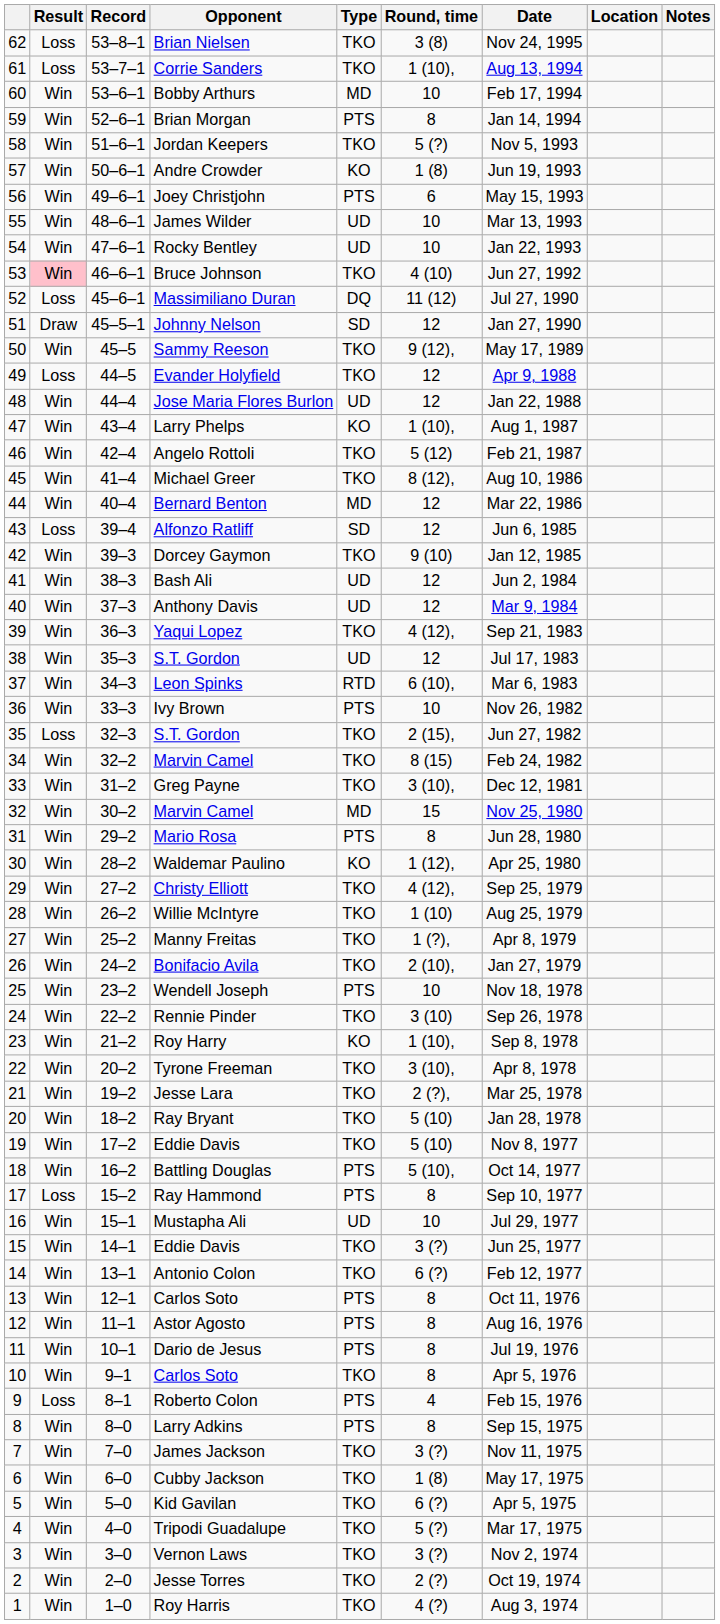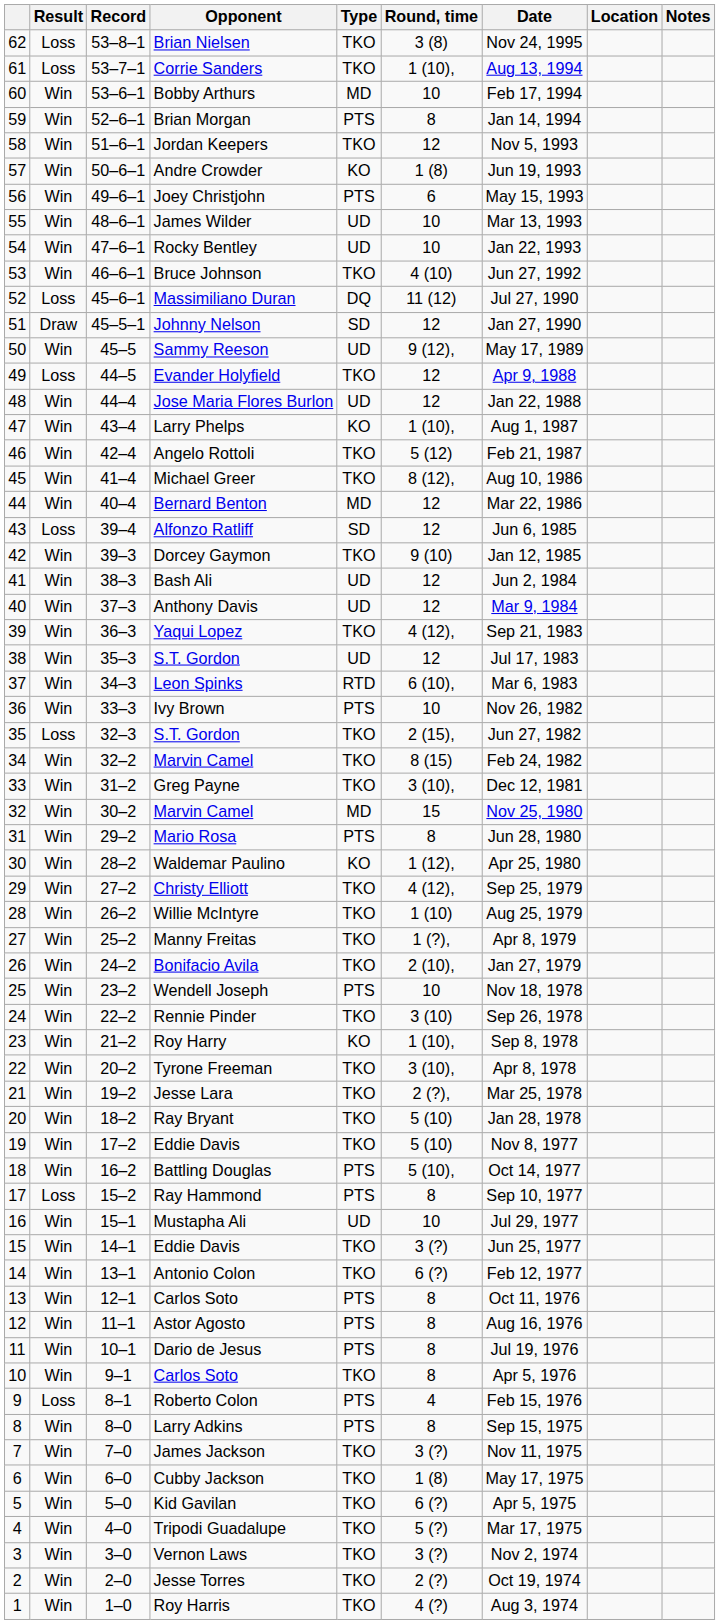 <table class="wikitable" style="text-align:center">
 <tr>
 <th></th>
 <th>Result</th>
 <th>Record</th>
 <th>Opponent</th>
 <th>Type</th>
 <th>Round, time</th>
 <th>Date</th>
 <th>Location</th>
 <th>Notes</th>
 </tr>
 <tr>
 <td>62</td>
 <td>Loss</td>
 <td>53–8–1</td>
 <td align=left><a href='#'>Brian Nielsen</a></td>
 <td>TKO</td>
 <td>3 (8)</td>
 <td>Nov 24, 1995</td>
 <td align=left></td>
 <td></td>
 </tr>
 <tr>
 <td>61</td>
 <td>Loss</td>
 <td>53–7–1</td>
 <td align=left><a href='#'>Corrie Sanders</a></td>
 <td>TKO</td>
 <td>1 (10), </td>
 <td><a href='#'>Aug 13, 1994</a></td>
 <td align=left></td>
 <td></td>
 </tr>
 <tr>
 <td>60</td>
 <td>Win</td>
 <td>53–6–1</td>
 <td align=left>Bobby Arthurs</td>
 <td>MD</td>
 <td>10</td>
 <td>Feb 17, 1994</td>
 <td align=left></td>
 <td></td>
 </tr>
 <tr>
 <td>59</td>
 <td>Win</td>
 <td>52–6–1</td>
 <td align=left>Brian Morgan</td>
 <td>PTS</td>
 <td>8</td>
 <td>Jan 14, 1994</td>
 <td align=left></td>
 <td></td>
 </tr>
 <tr>
 <td>58</td>
 <td>Win</td>
 <td>51–6–1</td>
 <td align=left>Jordan Keepers</td>
 <td>TKO</td>
-<td>5 (?)</td>
+<td>12</td>
 <td>Nov 5, 1993</td>
 <td align=left></td>
 <td></td>
 </tr>
 <tr>
 <td>57</td>
 <td>Win</td>
 <td>50–6–1</td>
 <td align=left>Andre Crowder</td>
 <td>KO</td>
 <td>1 (8)</td>
 <td>Jun 19, 1993</td>
 <td align=left></td>
 <td></td>
 </tr>
 <tr>
 <td>56</td>
 <td>Win</td>
 <td>49–6–1</td>
 <td align=left>Joey Christjohn</td>
 <td>PTS</td>
 <td>6</td>
 <td>May 15, 1993</td>
 <td align=left></td>
 <td></td>
 </tr>
 <tr>
 <td>55</td>
 <td>Win</td>
 <td>48–6–1</td>
 <td align=left>James Wilder</td>
 <td>UD</td>
 <td>10</td>
 <td>Mar 13, 1993</td>
 <td align=left></td>
 <td></td>
 </tr>
 <tr>
 <td>54</td>
 <td>Win</td>
 <td>47–6–1</td>
 <td align=left>Rocky Bentley</td>
 <td>UD</td>
 <td>10</td>
 <td>Jan 22, 1993</td>
 <td align=left></td>
 <td></td>
 </tr>
 <tr>
 <td>53</td>
-<td style="background: pink;">Win</td>
+<td>Win</td>
 <td>46–6–1</td>
 <td align=left>Bruce Johnson</td>
 <td>TKO</td>
 <td>4 (10)</td>
 <td>Jun 27, 1992</td>
 <td align=left></td>
 <td></td>
 </tr>
 <tr>
 <td>52</td>
 <td>Loss</td>
 <td>45–6–1</td>
 <td align=left><a href='#'>Massimiliano Duran</a></td>
 <td>DQ</td>
 <td>11 (12)</td>
 <td>Jul 27, 1990</td>
 <td align=left></td>
 <td align=left></td>
 </tr>
 <tr>
 <td>51</td>
 <td>Draw</td>
 <td>45–5–1</td>
 <td align=left><a href='#'>Johnny Nelson</a></td>
 <td>SD</td>
 <td>12</td>
 <td>Jan 27, 1990</td>
 <td align=left></td>
 <td align=left></td>
 </tr>
 <tr>
 <td>50</td>
 <td>Win</td>
 <td>45–5</td>
 <td align=left><a href='#'>Sammy Reeson</a></td>
-<td>TKO</td>
+<td>UD</td>
 <td>9 (12), </td>
 <td>May 17, 1989</td>
 <td align=left></td>
 <td align=left></td>
 </tr>
 <tr>
 <td>49</td>
 <td>Loss</td>
 <td>44–5</td>
 <td align=left><a href='#'>Evander Holyfield</a></td>
 <td>TKO</td>
 <td>12</td>
 <td><a href='#'>Apr 9, 1988</a></td>
 <td align=left></td>
 <td align=left></td>
 </tr>
 <tr>
 <td>48</td>
 <td>Win</td>
 <td>44–4</td>
 <td align=left><a href='#'>Jose Maria Flores Burlon</a></td>
 <td>UD</td>
 <td>12</td>
 <td>Jan 22, 1988</td>
 <td align=left></td>
 <td align=left></td>
 </tr>
 <tr>
 <td>47</td>
 <td>Win</td>
 <td>43–4</td>
 <td align=left>Larry Phelps</td>
 <td>KO</td>
 <td>1 (10), </td>
 <td>Aug 1, 1987</td>
 <td align=left></td>
 <td></td>
 </tr>
 <tr>
 <td>46</td>
 <td>Win</td>
 <td>42–4</td>
 <td align=left>Angelo Rottoli</td>
 <td>TKO</td>
 <td>5 (12)</td>
 <td>Feb 21, 1987</td>
 <td align=left></td>
 <td align=left></td>
 </tr>
 <tr>
 <td>45</td>
 <td>Win</td>
 <td>41–4</td>
 <td align=left>Michael Greer</td>
 <td>TKO</td>
 <td>8 (12), </td>
 <td>Aug 10, 1986</td>
 <td align=left></td>
 <td align=left></td>
 </tr>
 <tr>
 <td>44</td>
 <td>Win</td>
 <td>40–4</td>
 <td align=left><a href='#'>Bernard Benton</a></td>
 <td>MD</td>
 <td>12</td>
 <td>Mar 22, 1986</td>
 <td align=left></td>
 <td align=left></td>
 </tr>
 <tr>
 <td>43</td>
 <td>Loss</td>
 <td>39–4</td>
 <td align=left><a href='#'>Alfonzo Ratliff</a></td>
 <td>SD</td>
 <td>12</td>
 <td>Jun 6, 1985</td>
 <td align=left></td>
 <td align=left></td>
 </tr>
 <tr>
 <td>42</td>
 <td>Win</td>
 <td>39–3</td>
 <td align=left>Dorcey Gaymon</td>
 <td>TKO</td>
 <td>9 (10)</td>
 <td>Jan 12, 1985</td>
 <td align=left></td>
 <td></td>
 </tr>
 <tr>
 <td>41</td>
 <td>Win</td>
 <td>38–3</td>
 <td align=left>Bash Ali</td>
 <td>UD</td>
 <td>12</td>
 <td>Jun 2, 1984</td>
 <td align=left></td>
 <td align=left></td>
 </tr>
 <tr>
 <td>40</td>
 <td>Win</td>
 <td>37–3</td>
 <td align=left>Anthony Davis</td>
 <td>UD</td>
 <td>12</td>
 <td><a href='#'>Mar 9, 1984</a></td>
 <td align=left></td>
 <td align=left></td>
 </tr>
 <tr>
 <td>39</td>
 <td>Win</td>
 <td>36–3</td>
 <td align=left><a href='#'>Yaqui Lopez</a></td>
 <td>TKO</td>
 <td>4 (12), </td>
 <td>Sep 21, 1983</td>
 <td align=left></td>
 <td align=left></td>
 </tr>
 <tr>
 <td>38</td>
 <td>Win</td>
 <td>35–3</td>
 <td align=left><a href='#'>S.T. Gordon</a></td>
 <td>UD</td>
 <td>12</td>
 <td>Jul 17, 1983</td>
 <td align=left></td>
 <td align=left></td>
 </tr>
 <tr>
 <td>37</td>
 <td>Win</td>
 <td>34–3</td>
 <td align=left><a href='#'>Leon Spinks</a></td>
 <td>RTD</td>
 <td>6 (10), </td>
 <td>Mar 6, 1983</td>
 <td align=left></td>
 <td></td>
 </tr>
 <tr>
 <td>36</td>
 <td>Win</td>
 <td>33–3</td>
 <td align=left>Ivy Brown</td>
 <td>PTS</td>
 <td>10</td>
 <td>Nov 26, 1982</td>
 <td align=left></td>
 <td></td>
 </tr>
 <tr>
 <td>35</td>
 <td>Loss</td>
 <td>32–3</td>
 <td align=left><a href='#'>S.T. Gordon</a></td>
 <td>TKO</td>
 <td>2 (15), </td>
 <td>Jun 27, 1982</td>
 <td align=left></td>
 <td align=left></td>
 </tr>
 <tr>
 <td>34</td>
 <td>Win</td>
 <td>32–2</td>
 <td align=left><a href='#'>Marvin Camel</a></td>
 <td>TKO</td>
 <td>8 (15)</td>
 <td>Feb 24, 1982</td>
 <td align=left></td>
 <td align=left></td>
 </tr>
 <tr>
 <td>33</td>
 <td>Win</td>
 <td>31–2</td>
 <td align=left>Greg Payne</td>
 <td>TKO</td>
 <td>3 (10), </td>
 <td>Dec 12, 1981</td>
 <td align=left></td>
 <td></td>
 </tr>
 <tr>
 <td>32</td>
 <td>Win</td>
 <td>30–2</td>
 <td align=left><a href='#'>Marvin Camel</a></td>
 <td>MD</td>
 <td>15</td>
 <td><a href='#'>Nov 25, 1980</a></td>
 <td align=left></td>
 <td align=left></td>
 </tr>
 <tr>
 <td>31</td>
 <td>Win</td>
 <td>29–2</td>
 <td align=left><a href='#'>Mario Rosa</a></td>
 <td>PTS</td>
 <td>8</td>
 <td>Jun 28, 1980</td>
 <td align=left></td>
 <td></td>
 </tr>
 <tr>
 <td>30</td>
 <td>Win</td>
 <td>28–2</td>
 <td align=left>Waldemar Paulino</td>
 <td>KO</td>
 <td>1 (12), </td>
 <td>Apr 25, 1980</td>
 <td align=left></td>
 <td></td>
 </tr>
 <tr>
 <td>29</td>
 <td>Win</td>
 <td>27–2</td>
 <td align=left><a href='#'>Christy Elliott</a></td>
 <td>TKO</td>
 <td>4 (12), </td>
 <td>Sep 25, 1979</td>
 <td align=left></td>
 <td></td>
 </tr>
 <tr>
 <td>28</td>
 <td>Win</td>
 <td>26–2</td>
 <td align=left>Willie McIntyre</td>
 <td>TKO</td>
 <td>1 (10)</td>
 <td>Aug 25, 1979</td>
 <td align=left></td>
 <td></td>
 </tr>
 <tr>
 <td>27</td>
 <td>Win</td>
 <td>25–2</td>
 <td align=left>Manny Freitas</td>
 <td>TKO</td>
 <td>1 (?), </td>
 <td>Apr 8, 1979</td>
 <td align=left></td>
 <td></td>
 </tr>
 <tr>
 <td>26</td>
 <td>Win</td>
 <td>24–2</td>
 <td align=left><a href='#'>Bonifacio Avila</a></td>
 <td>TKO</td>
 <td>2 (10), </td>
 <td>Jan 27, 1979</td>
 <td align=left></td>
 <td></td>
 </tr>
 <tr>
 <td>25</td>
 <td>Win</td>
 <td>23–2</td>
 <td align=left>Wendell Joseph</td>
 <td>PTS</td>
 <td>10</td>
 <td>Nov 18, 1978</td>
 <td align=left></td>
 <td></td>
 </tr>
 <tr>
 <td>24</td>
 <td>Win</td>
 <td>22–2</td>
 <td align=left>Rennie Pinder</td>
 <td>TKO</td>
 <td>3 (10)</td>
 <td>Sep 26, 1978</td>
 <td align=left></td>
 <td></td>
 </tr>
 <tr>
 <td>23</td>
 <td>Win</td>
 <td>21–2</td>
 <td align=left>Roy Harry</td>
 <td>KO</td>
 <td>1 (10), </td>
 <td>Sep 8, 1978</td>
 <td align=left></td>
 <td></td>
 </tr>
 <tr>
 <td>22</td>
 <td>Win</td>
 <td>20–2</td>
 <td align=left>Tyrone Freeman</td>
 <td>TKO</td>
 <td>3 (10), </td>
 <td>Apr 8, 1978</td>
 <td align=left></td>
 <td></td>
 </tr>
 <tr>
 <td>21</td>
 <td>Win</td>
 <td>19–2</td>
 <td align=left>Jesse Lara</td>
 <td>TKO</td>
 <td>2 (?), </td>
 <td>Mar 25, 1978</td>
 <td align=left></td>
 <td></td>
 </tr>
 <tr>
 <td>20</td>
 <td>Win</td>
 <td>18–2</td>
 <td align=left>Ray Bryant</td>
 <td>TKO</td>
 <td>5 (10)</td>
 <td>Jan 28, 1978</td>
 <td align=left></td>
 <td></td>
 </tr>
 <tr>
 <td>19</td>
 <td>Win</td>
 <td>17–2</td>
 <td align=left>Eddie Davis</td>
 <td>TKO</td>
 <td>5 (10)</td>
 <td>Nov 8, 1977</td>
 <td align=left></td>
 <td></td>
 </tr>
 <tr>
 <td>18</td>
 <td>Win</td>
 <td>16–2</td>
 <td align=left>Battling Douglas</td>
 <td>PTS</td>
 <td>5 (10), </td>
 <td>Oct 14, 1977</td>
 <td align=left></td>
 <td></td>
 </tr>
 <tr>
 <td>17</td>
 <td>Loss</td>
 <td>15–2</td>
 <td align=left>Ray Hammond</td>
 <td>PTS</td>
 <td>8</td>
 <td>Sep 10, 1977</td>
 <td align=left></td>
 <td></td>
 </tr>
 <tr>
 <td>16</td>
 <td>Win</td>
 <td>15–1</td>
 <td align=left>Mustapha Ali</td>
 <td>UD</td>
 <td>10</td>
 <td>Jul 29, 1977</td>
 <td align=left></td>
 <td></td>
 </tr>
 <tr>
 <td>15</td>
 <td>Win</td>
 <td>14–1</td>
 <td align=left>Eddie Davis</td>
 <td>TKO</td>
 <td>3 (?)</td>
 <td>Jun 25, 1977</td>
 <td align=left></td>
 <td></td>
 </tr>
 <tr>
 <td>14</td>
 <td>Win</td>
 <td>13–1</td>
 <td align=left>Antonio Colon</td>
 <td>TKO</td>
 <td>6 (?)</td>
 <td>Feb 12, 1977</td>
 <td align=left></td>
 <td></td>
 </tr>
 <tr>
 <td>13</td>
 <td>Win</td>
 <td>12–1</td>
 <td align=left>Carlos Soto</td>
 <td>PTS</td>
 <td>8</td>
 <td>Oct 11, 1976</td>
 <td align=left></td>
 <td></td>
 </tr>
 <tr>
 <td>12</td>
 <td>Win</td>
 <td>11–1</td>
 <td align=left>Astor Agosto</td>
 <td>PTS</td>
 <td>8</td>
 <td>Aug 16, 1976</td>
 <td align=left></td>
 <td></td>
 </tr>
 <tr>
 <td>11</td>
 <td>Win</td>
 <td>10–1</td>
 <td align=left>Dario de Jesus</td>
 <td>PTS</td>
 <td>8</td>
 <td>Jul 19, 1976</td>
 <td align=left></td>
 <td></td>
 </tr>
 <tr>
 <td>10</td>
 <td>Win</td>
 <td>9–1</td>
 <td align=left><a href='#'>Carlos Soto</a></td>
 <td>TKO</td>
 <td>8</td>
 <td>Apr 5, 1976</td>
 <td align=left></td>
 <td></td>
 </tr>
 <tr>
 <td>9</td>
 <td>Loss</td>
 <td>8–1</td>
 <td align=left>Roberto Colon</td>
 <td>PTS</td>
 <td>4</td>
 <td>Feb 15, 1976</td>
 <td align=left></td>
 <td></td>
 </tr>
 <tr>
 <td>8</td>
 <td>Win</td>
 <td>8–0</td>
 <td align=left>Larry Adkins</td>
 <td>PTS</td>
 <td>8</td>
 <td>Sep 15, 1975</td>
 <td align=left></td>
 <td></td>
 </tr>
 <tr>
 <td>7</td>
 <td>Win</td>
 <td>7–0</td>
 <td align=left>James Jackson</td>
 <td>TKO</td>
 <td>3 (?)</td>
 <td>Nov 11, 1975</td>
 <td align=left></td>
 <td></td>
 </tr>
 <tr>
 <td>6</td>
 <td>Win</td>
 <td>6–0</td>
 <td align=left>Cubby Jackson</td>
 <td>TKO</td>
 <td>1 (8)</td>
 <td>May 17, 1975</td>
 <td align=left></td>
 <td></td>
 </tr>
 <tr>
 <td>5</td>
 <td>Win</td>
 <td>5–0</td>
 <td align=left>Kid Gavilan</td>
 <td>TKO</td>
 <td>6 (?)</td>
 <td>Apr 5, 1975</td>
 <td align=left></td>
 <td></td>
 </tr>
 <tr>
 <td>4</td>
 <td>Win</td>
 <td>4–0</td>
 <td align=left>Tripodi Guadalupe</td>
 <td>TKO</td>
 <td>5 (?)</td>
 <td>Mar 17, 1975</td>
 <td align=left></td>
 <td></td>
 </tr>
 <tr>
 <td>3</td>
 <td>Win</td>
 <td>3–0</td>
 <td align=left>Vernon Laws</td>
 <td>TKO</td>
 <td>3 (?)</td>
 <td>Nov 2, 1974</td>
 <td align=left></td>
 <td></td>
 </tr>
 <tr>
 <td>2</td>
 <td>Win</td>
 <td>2–0</td>
 <td align=left>Jesse Torres</td>
 <td>TKO</td>
 <td>2 (?)</td>
 <td>Oct 19, 1974</td>
 <td align=left></td>
 <td></td>
 </tr>
 <tr>
 <td>1</td>
 <td>Win</td>
 <td>1–0</td>
 <td align=left>Roy Harris</td>
 <td>TKO</td>
 <td>4 (?)</td>
 <td>Aug 3, 1974</td>
 <td align=left></td>
 <td></td>
 </tr>
 </table>
